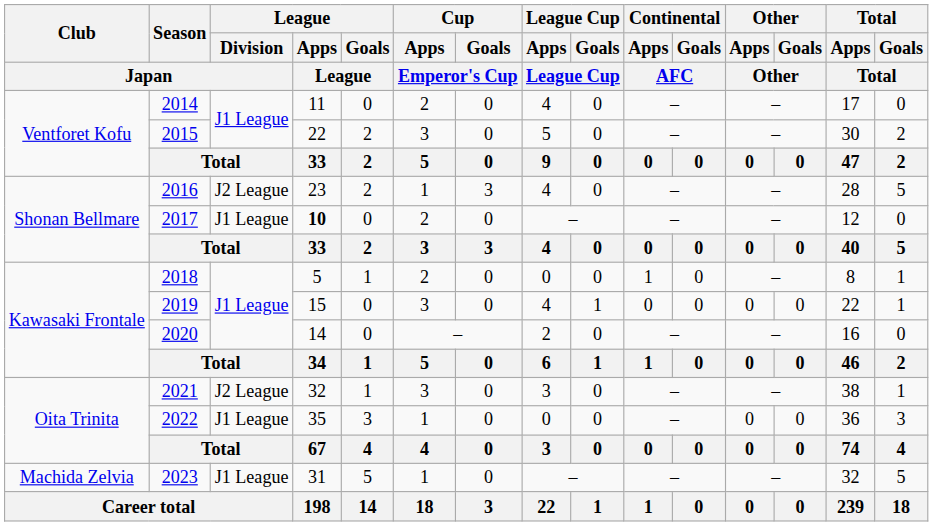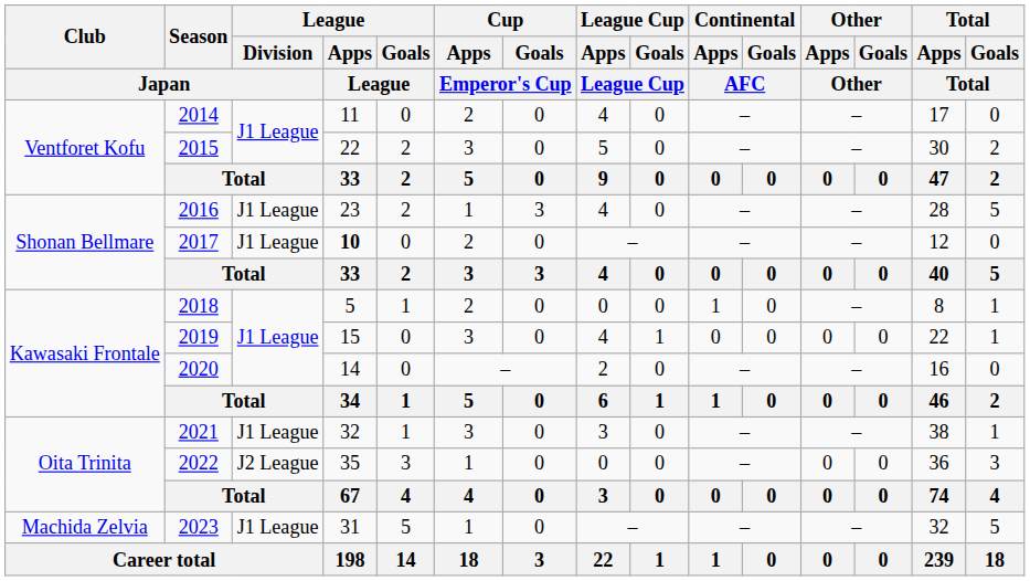 <table class="wikitable" style="text-align:center">
 <tr>
 <th rowspan=2>Club</th>
 <th rowspan=2>Season</th>
 <th colspan=3>League</th>
 <th colspan=2>Cup</th>
 <th colspan=2>League Cup</th>
 <th colspan=2>Continental</th>
 <th colspan=2>Other</th>
 <th colspan=2>Total</th>
 </tr>
 <tr>
 <th>Division</th>
 <th>Apps</th>
 <th>Goals</th>
 <th>Apps</th>
 <th>Goals</th>
 <th>Apps</th>
 <th>Goals</th>
 <th>Apps</th>
 <th>Goals</th>
 <th>Apps</th>
 <th>Goals</th>
 <th>Apps</th>
 <th>Goals</th>
 </tr>
 <tr>
 <th colspan=3>Japan</th>
 <th colspan=2>League</th>
 <th colspan=2><a href='#'>Emperor's Cup</a></th>
 <th colspan=2><a href='#'>League Cup</a></th>
 <th colspan=2><a href='#'>AFC</a></th>
 <th colspan=2>Other</th>
 <th colspan=2>Total</th>
 </tr>
 <tr>
 <td rowspan="3"><a href='#'>Ventforet Kofu</a></td>
 <td><a href='#'>2014</a></td>
 <td rowspan="2"><a href='#'>J1 League</a></td>
 <td>11</td>
 <td>0</td>
 <td>2</td>
 <td>0</td>
 <td>4</td>
 <td>0</td>
 <td colspan="2">–</td>
 <td colspan="2">–</td>
 <td>17</td>
 <td>0</td>
 </tr>
 <tr>
 <td><a href='#'>2015</a></td>
 <td>22</td>
 <td>2</td>
 <td>3</td>
 <td>0</td>
 <td>5</td>
 <td>0</td>
 <td colspan="2">–</td>
 <td colspan="2">–</td>
 <td>30</td>
 <td>2</td>
 </tr>
 <tr>
 <th colspan=2>Total</th>
 <th>33</th>
 <th>2</th>
 <th>5</th>
 <th>0</th>
 <th>9</th>
 <th>0</th>
 <th>0</th>
 <th>0</th>
 <th>0</th>
 <th>0</th>
 <th>47</th>
 <th>2</th>
 </tr>
 <tr>
 <td rowspan="3"><a href='#'>Shonan Bellmare</a></td>
 <td><a href='#'>2016</a></td>
-<td>J2 League</td>
+<td>J1 League</td>
 <td>23</td>
 <td>2</td>
 <td>1</td>
 <td>3</td>
 <td>4</td>
 <td>0</td>
 <td colspan="2">–</td>
 <td colspan="2">–</td>
 <td>28</td>
 <td>5</td>
 </tr>
 <tr>
 <td><a href='#'>2017</a></td>
 <td>J1 League</td>
 <td><strong>10</strong></td>
 <td>0</td>
 <td>2</td>
 <td>0</td>
 <td colspan="2">–</td>
 <td colspan="2">–</td>
 <td colspan="2">–</td>
 <td>12</td>
 <td>0</td>
 </tr>
 <tr>
 <th colspan=2>Total</th>
 <th>33</th>
 <th>2</th>
 <th>3</th>
 <th>3</th>
 <th>4</th>
 <th>0</th>
 <th>0</th>
 <th>0</th>
 <th>0</th>
 <th>0</th>
 <th>40</th>
 <th>5</th>
 </tr>
 <tr>
 <td rowspan="4"><a href='#'>Kawasaki Frontale</a></td>
 <td><a href='#'>2018</a></td>
 <td rowspan="3"><a href='#'>J1 League</a></td>
 <td>5</td>
 <td>1</td>
 <td>2</td>
 <td>0</td>
 <td>0</td>
 <td>0</td>
 <td>1</td>
 <td>0</td>
 <td colspan="2">–</td>
 <td>8</td>
 <td>1</td>
 </tr>
 <tr>
 <td><a href='#'>2019</a></td>
 <td>15</td>
 <td>0</td>
 <td>3</td>
 <td>0</td>
 <td>4</td>
 <td>1</td>
 <td>0</td>
 <td>0</td>
 <td>0</td>
 <td>0</td>
 <td>22</td>
 <td>1</td>
 </tr>
 <tr>
 <td><a href='#'>2020</a></td>
 <td>14</td>
 <td>0</td>
 <td colspan="2">–</td>
 <td>2</td>
 <td>0</td>
 <td colspan="2">–</td>
 <td colspan="2">–</td>
 <td>16</td>
 <td>0</td>
 </tr>
 <tr>
 <th colspan=2>Total</th>
 <th>34</th>
 <th>1</th>
 <th>5</th>
 <th>0</th>
 <th>6</th>
 <th>1</th>
 <th>1</th>
 <th>0</th>
 <th>0</th>
 <th>0</th>
 <th>46</th>
 <th>2</th>
 </tr>
 <tr>
 <td rowspan="3"><a href='#'>Oita Trinita</a></td>
 <td><a href='#'>2021</a></td>
-<td>J2 League</td>
+<td>J1 League</td>
 <td>32</td>
 <td>1</td>
 <td>3</td>
 <td>0</td>
 <td>3</td>
 <td>0</td>
 <td colspan="2">–</td>
 <td colspan="2">–</td>
 <td>38</td>
 <td>1</td>
 </tr>
 <tr>
 <td><a href='#'>2022</a></td>
-<td>J1 League</td>
+<td>J2 League</td>
 <td>35</td>
 <td>3</td>
 <td>1</td>
 <td>0</td>
 <td>0</td>
 <td>0</td>
 <td colspan="2">–</td>
 <td>0</td>
 <td>0</td>
 <td>36</td>
 <td>3</td>
 </tr>
 <tr>
 <th colspan=2>Total</th>
 <th>67</th>
 <th>4</th>
 <th>4</th>
 <th>0</th>
 <th>3</th>
 <th>0</th>
 <th>0</th>
 <th>0</th>
 <th>0</th>
 <th>0</th>
 <th>74</th>
 <th>4</th>
 </tr>
 <tr>
 <td><a href='#'>Machida Zelvia</a></td>
 <td><a href='#'>2023</a></td>
 <td>J1 League</td>
 <td>31</td>
 <td>5</td>
 <td>1</td>
 <td>0</td>
 <td colspan="2">–</td>
 <td colspan="2">–</td>
 <td colspan="2">–</td>
 <td>32</td>
 <td>5</td>
 </tr>
 <tr>
 <th colspan=3>Career total</th>
 <th>198</th>
 <th>14</th>
 <th>18</th>
 <th>3</th>
 <th>22</th>
 <th>1</th>
 <th>1</th>
 <th>0</th>
 <th>0</th>
 <th>0</th>
 <th>239</th>
 <th>18</th>
 </tr>
 </table>
